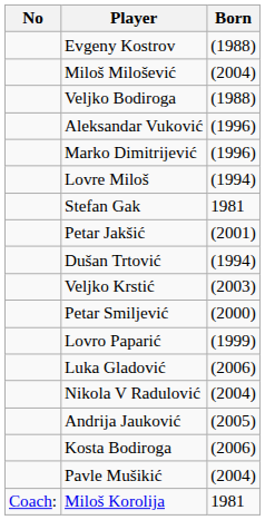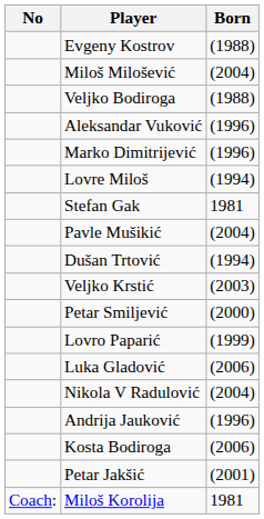 <table class=wikitable>
 <tr>
 <th>Νο</th>
 <th>Player</th>
 <th>Bοrn</th>
 </tr>
 <tr>
 <td></td>
 <td>Evgeny Kostrov</td>
 <td>(1988)</td>
 </tr>
 <tr>
 <td></td>
 <td>Miloš Milošević</td>
 <td>(2004)</td>
 </tr>
 <tr>
 <td></td>
 <td>Veljko Bodiroga</td>
 <td>(1988)</td>
 </tr>
 <tr>
 <td></td>
 <td>Aleksandar Vuković</td>
 <td>(1996)</td>
 </tr>
 <tr>
 <td></td>
 <td>Marko Dimitrijević</td>
 <td>(1996)</td>
 </tr>
 <tr>
 <td></td>
 <td>Lovre Miloš</td>
 <td>(1994)</td>
 </tr>
 <tr>
 <td></td>
 <td>Stefan Gak</td>
 <td>1981</td>
 </tr>
 <tr>
 <td></td>
-<td>Petar Jakšić</td>
-<td>(2001)</td>
+<td>Pavle Mušikić</td>
+<td>(2004)</td>
 </tr>
 <tr>
 <td></td>
 <td>Dušan Trtović</td>
 <td>(1994)</td>
 </tr>
 <tr>
 <td></td>
 <td>Veljko Krstić</td>
 <td>(2003)</td>
 </tr>
 <tr>
 <td></td>
 <td>Petar Smiljević</td>
 <td>(2000)</td>
 </tr>
 <tr>
 <td></td>
 <td>Lovro Paparić</td>
 <td>(1999)</td>
 </tr>
 <tr>
 <td></td>
 <td>Luka Gladović</td>
 <td>(2006)</td>
 </tr>
 <tr>
 <td></td>
 <td>Nikola V Radulović</td>
 <td>(2004)</td>
 </tr>
 <tr>
 <td></td>
 <td>Andrija Jauković</td>
-<td>(2005)</td>
+<td>(1996)</td>
 </tr>
 <tr>
 <td></td>
 <td>Kosta Bodiroga</td>
 <td>(2006)</td>
 </tr>
 <tr>
 <td></td>
-<td>Pavle Mušikić</td>
-<td>(2004)</td>
+<td>Petar Jakšić</td>
+<td>(2001)</td>
 </tr>
 <tr>
 <td><a href='#'>Coach</a>:</td>
 <td> <a href='#'>Miloš Korolija</a></td>
 <td>1981</td>
 </tr>
 </table>
